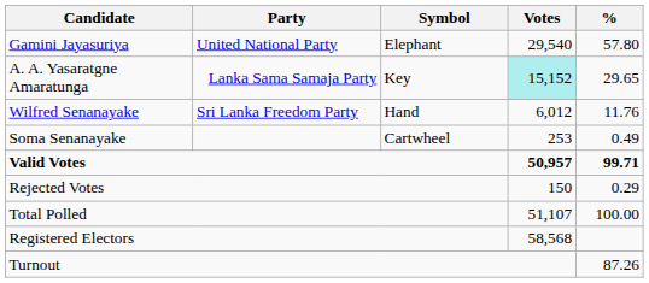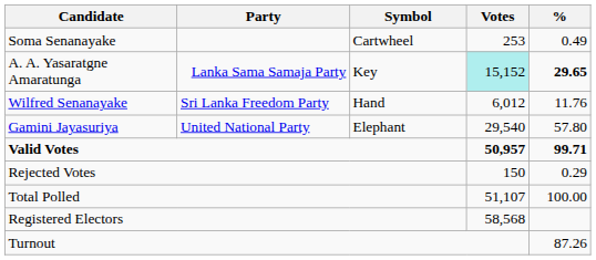 <table class="wikitable" border="1" style="text-align:right;">
 <tr>
 <th align=left width="180">Candidate</th>
 <th align=left width="180">Party</th>
 <th align=left width="120">Symbol</th>
 <th align=left width="60">Votes</th>
 <th align=left width="60">%</th>
 </tr>
 <tr>
-<td align=left><a href='#'>Gamini Jayasuriya</a></td>
-<td align=left><a href='#'>United National Party</a></td>
-<td align=left>Elephant</td>
-<td align=right>29,540</td>
-<td align=right>57.80</td>
+<td align=left>Soma Senanayake</td>
+<td></td>
+<td align=left>Cartwheel</td>
+<td align=right>253</td>
+<td align=right>0.49</td>
 </tr>
 <tr>
 <td align=left>A. A. Yasaratgne Amaratunga</td>
 <td align-left><a href='#'>Lanka Sama Samaja Party</a></td>
 <td align=left>Key</td>
 <td align=right style="background: paleturquoise;">15,152</td>
-<td align=right>29.65</td>
+<td align=right><strong>29.65</strong></td>
 </tr>
 <tr>
 <td align=left><a href='#'>Wilfred Senanayake</a></td>
 <td align=left><a href='#'>Sri Lanka Freedom Party</a></td>
 <td align=left>Hand</td>
 <td align=right>6,012</td>
 <td align=right>11.76</td>
 </tr>
 <tr>
-<td align=left>Soma Senanayake</td>
-<td></td>
-<td align=left>Cartwheel</td>
-<td align=right>253</td>
-<td align=right>0.49</td>
+<td align=left><a href='#'>Gamini Jayasuriya</a></td>
+<td align=left><a href='#'>United National Party</a></td>
+<td align=left>Elephant</td>
+<td align=right>29,540</td>
+<td align=right>57.80</td>
 </tr>
 <tr |->
 <td align=left colspan=3><strong>Valid Votes</strong></td>
 <td align=right><strong>50,957</strong></td>
 <td align=right><strong>99.71</strong></td>
 </tr>
 <tr>
 <td align=left colspan=3>Rejected Votes</td>
 <td align=right>150</td>
 <td align=right>0.29</td>
 </tr>
 <tr>
 <td align=left colspan=3>Total Polled</td>
 <td align=right>51,107</td>
 <td align=right>100.00</td>
 </tr>
 <tr>
 <td align=left colspan=3>Registered Electors</td>
 <td align=right>58,568</td>
 <td></td>
 </tr>
 <tr>
 <td align=left colspan=4>Turnout</td>
 <td align=right>87.26</td>
 </tr>
 </table>
